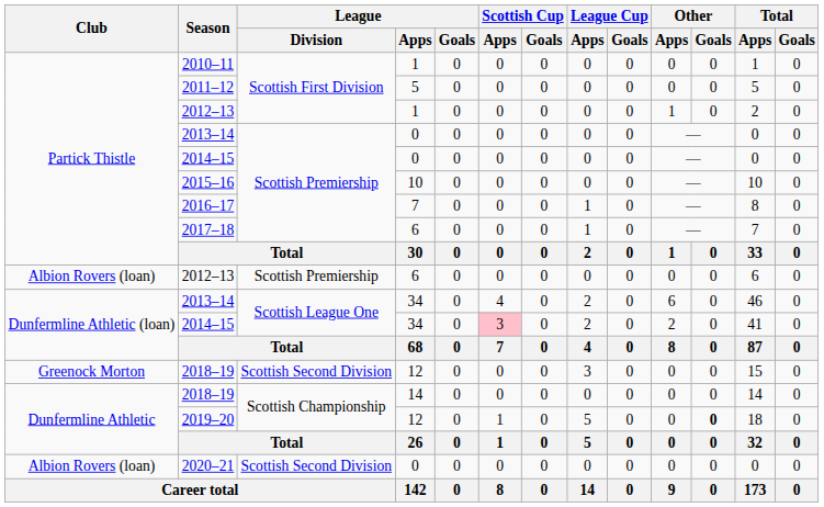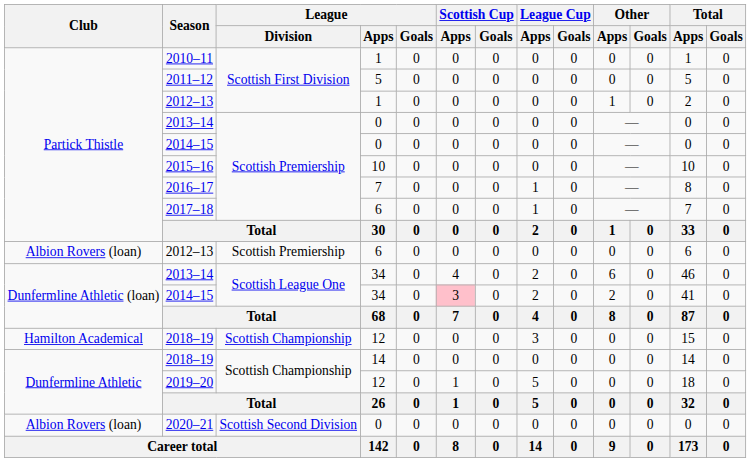 <table class="wikitable" style="text-align:center">
 <tr>
 <th rowspan="2">Club</th>
 <th rowspan="2">Season</th>
 <th colspan="3">League</th>
 <th colspan="2"><a href='#'>Scottish Cup</a></th>
 <th colspan="2"><a href='#'>League Cup</a></th>
 <th colspan="2">Other</th>
 <th colspan="2">Total</th>
 </tr>
 <tr>
 <th>Division</th>
 <th>Apps</th>
 <th>Goals</th>
 <th>Apps</th>
 <th>Goals</th>
 <th>Apps</th>
 <th>Goals</th>
 <th>Apps</th>
 <th>Goals</th>
 <th>Apps</th>
 <th>Goals</th>
 </tr>
 <tr>
 <td rowspan="9"><a href='#'>Partick Thistle</a></td>
 <td><a href='#'>2010–11</a></td>
 <td rowspan="3"><a href='#'>Scottish First Division</a></td>
 <td>1</td>
 <td>0</td>
 <td>0</td>
 <td>0</td>
 <td>0</td>
 <td>0</td>
 <td>0</td>
 <td>0</td>
 <td>1</td>
 <td>0</td>
 </tr>
 <tr>
 <td><a href='#'>2011–12</a></td>
 <td>5</td>
 <td>0</td>
 <td>0</td>
 <td>0</td>
 <td>0</td>
 <td>0</td>
 <td>0</td>
 <td>0</td>
 <td>5</td>
 <td>0</td>
 </tr>
 <tr>
 <td><a href='#'>2012–13</a></td>
 <td>1</td>
 <td>0</td>
 <td>0</td>
 <td>0</td>
 <td>0</td>
 <td>0</td>
 <td>1</td>
 <td>0</td>
 <td>2</td>
 <td>0</td>
 </tr>
 <tr>
 <td><a href='#'>2013–14</a></td>
 <td rowspan="5"><a href='#'>Scottish Premiership</a></td>
 <td>0</td>
 <td>0</td>
 <td>0</td>
 <td>0</td>
 <td>0</td>
 <td>0</td>
 <td colspan="2">—</td>
 <td>0</td>
 <td>0</td>
 </tr>
 <tr>
 <td><a href='#'>2014–15</a></td>
 <td>0</td>
 <td>0</td>
 <td>0</td>
 <td>0</td>
 <td>0</td>
 <td>0</td>
 <td colspan="2">—</td>
 <td>0</td>
 <td>0</td>
 </tr>
 <tr>
 <td><a href='#'>2015–16</a></td>
 <td>10</td>
 <td>0</td>
 <td>0</td>
 <td>0</td>
 <td>0</td>
 <td>0</td>
 <td colspan="2">—</td>
 <td>10</td>
 <td>0</td>
 </tr>
 <tr>
 <td><a href='#'>2016–17</a></td>
 <td>7</td>
 <td>0</td>
 <td>0</td>
 <td>0</td>
 <td>1</td>
 <td>0</td>
 <td colspan="2">—</td>
 <td>8</td>
 <td>0</td>
 </tr>
 <tr>
 <td><a href='#'>2017–18</a></td>
 <td>6</td>
 <td>0</td>
 <td>0</td>
 <td>0</td>
 <td>1</td>
 <td>0</td>
 <td colspan="2">—</td>
 <td>7</td>
 <td>0</td>
 </tr>
 <tr>
 <th colspan="2">Total</th>
 <th>30</th>
 <th>0</th>
 <th>0</th>
 <th>0</th>
 <th>2</th>
 <th>0</th>
 <th>1</th>
 <th>0</th>
 <th>33</th>
 <th>0</th>
 </tr>
 <tr>
 <td><a href='#'>Albion Rovers</a> (loan)</td>
 <td>2012–13</td>
 <td>Scottish Premiership</td>
 <td>6</td>
 <td>0</td>
 <td>0</td>
 <td>0</td>
 <td>0</td>
 <td>0</td>
 <td>0</td>
 <td>0</td>
 <td>6</td>
 <td>0</td>
 </tr>
 <tr>
 <td rowspan="3"><a href='#'>Dunfermline Athletic</a> (loan)</td>
 <td><a href='#'>2013–14</a></td>
 <td rowspan="2"><a href='#'>Scottish League One</a></td>
 <td>34</td>
 <td>0</td>
 <td>4</td>
 <td>0</td>
 <td>2</td>
 <td>0</td>
 <td>6</td>
 <td>0</td>
 <td>46</td>
 <td>0</td>
 </tr>
 <tr>
 <td><a href='#'>2014–15</a></td>
 <td>34</td>
 <td>0</td>
 <td style="background: pink;">3</td>
 <td>0</td>
 <td>2</td>
 <td>0</td>
 <td>2</td>
 <td>0</td>
 <td>41</td>
 <td>0</td>
 </tr>
 <tr>
 <th colspan="2">Total</th>
 <th>68</th>
 <th>0</th>
 <th>7</th>
 <th>0</th>
 <th>4</th>
 <th>0</th>
 <th>8</th>
 <th>0</th>
 <th>87</th>
 <th>0</th>
 </tr>
 <tr>
-<td><a href='#'>Greenock Morton</a></td>
+<td><a href='#'>Hamilton Academical</a></td>
 <td><a href='#'>2018–19</a></td>
-<td><a href='#'>Scottish Second Division</a></td>
+<td><a href='#'>Scottish Championship</a></td>
 <td>12</td>
 <td>0</td>
 <td>0</td>
 <td>0</td>
 <td>3</td>
 <td>0</td>
 <td>0</td>
 <td>0</td>
 <td>15</td>
 <td>0</td>
 </tr>
 <tr>
 <td rowspan=3><a href='#'>Dunfermline Athletic</a></td>
 <td><a href='#'>2018–19</a></td>
 <td rowspan=2>Scottish Championship</td>
 <td>14</td>
 <td>0</td>
 <td>0</td>
 <td>0</td>
 <td>0</td>
 <td>0</td>
 <td>0</td>
 <td>0</td>
 <td>14</td>
 <td>0</td>
 </tr>
 <tr>
 <td><a href='#'>2019–20</a></td>
 <td>12</td>
 <td>0</td>
 <td>1</td>
 <td>0</td>
 <td>5</td>
 <td>0</td>
 <td>0</td>
-<td><strong>0</strong></td>
+<td>0</td>
 <td>18</td>
 <td>0</td>
 </tr>
 <tr>
 <th colspan="2">Total</th>
 <th>26</th>
 <th>0</th>
 <th>1</th>
 <th>0</th>
 <th>5</th>
 <th>0</th>
 <th>0</th>
 <th>0</th>
 <th>32</th>
 <th>0</th>
 </tr>
 <tr>
 <td><a href='#'>Albion Rovers</a> (loan)</td>
 <td><a href='#'>2020–21</a></td>
 <td><a href='#'>Scottish Second Division</a></td>
 <td>0</td>
 <td>0</td>
 <td>0</td>
 <td>0</td>
 <td>0</td>
 <td>0</td>
 <td>0</td>
 <td>0</td>
 <td>0</td>
 <td>0</td>
 </tr>
 <tr>
 <th colspan="3">Career total</th>
 <th>142</th>
 <th>0</th>
 <th>8</th>
 <th>0</th>
 <th>14</th>
 <th>0</th>
 <th>9</th>
 <th>0</th>
 <th>173</th>
 <th>0</th>
 </tr>
 </table>
